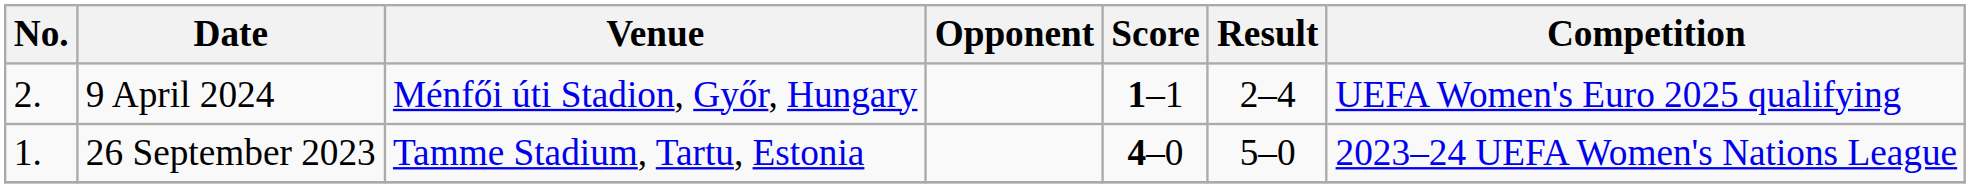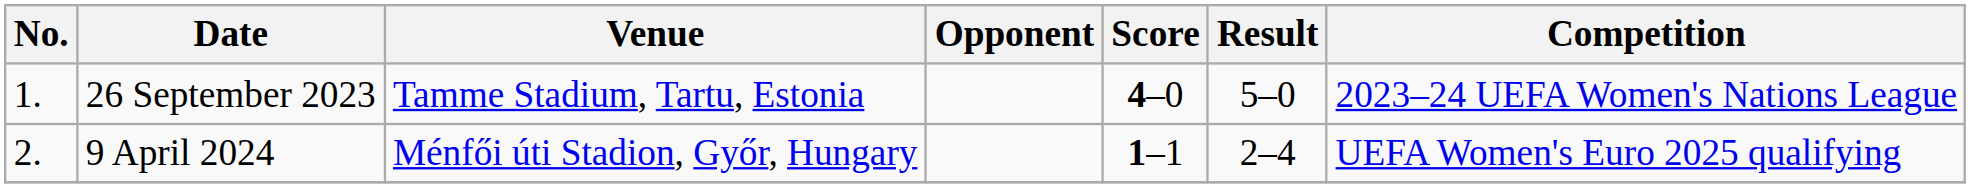 <table class="wikitable">
 <tr>
 <th>No.</th>
 <th>Date</th>
 <th>Venue</th>
 <th>Opponent</th>
 <th>Score</th>
 <th>Result</th>
 <th>Competition</th>
 </tr>
 <tr>
+<td>1.</td>
+<td>26 September 2023</td>
+<td><a href='#'>Tamme Stadium</a>, <a href='#'>Tartu</a>, <a href='#'>Estonia</a></td>
+<td></td>
+<td align=center><strong>4</strong>–0</td>
+<td align=center>5–0</td>
+<td><a href='#'>2023–24 UEFA Women's Nations League</a></td>
+</tr>
+<tr>
 <td>2.</td>
 <td>9 April 2024</td>
 <td><a href='#'>Ménfői úti Stadion</a>, <a href='#'>Győr</a>, <a href='#'>Hungary</a></td>
 <td></td>
 <td align=center><strong>1</strong>–1</td>
 <td align=center>2–4</td>
 <td><a href='#'>UEFA Women's Euro 2025 qualifying</a></td>
 </tr>
 <tr>
-<td>1.</td>
-<td>26 September 2023</td>
-<td><a href='#'>Tamme Stadium</a>, <a href='#'>Tartu</a>, <a href='#'>Estonia</a></td>
-<td></td>
-<td align=center><strong>4</strong>–0</td>
-<td align=center>5–0</td>
-<td><a href='#'>2023–24 UEFA Women's Nations League</a></td>
-</tr>
-<tr>
 </tr>
 </table>
